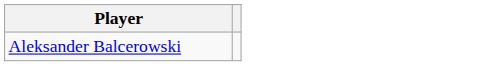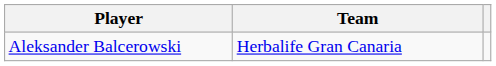 <table class="wikitable" style="text-align: center;">
 <tr>
 <th style="width:200px;">Player</th>
+<th style="width:220px;">Team</th>
 <th></th>
 </tr>
 <tr>
 <td align=left> <a href='#'>Aleksander Balcerowski</a></td>
+<td align=left> <a href='#'>Herbalife Gran Canaria</a></td>
 <td></td>
 </tr>
 </table>
